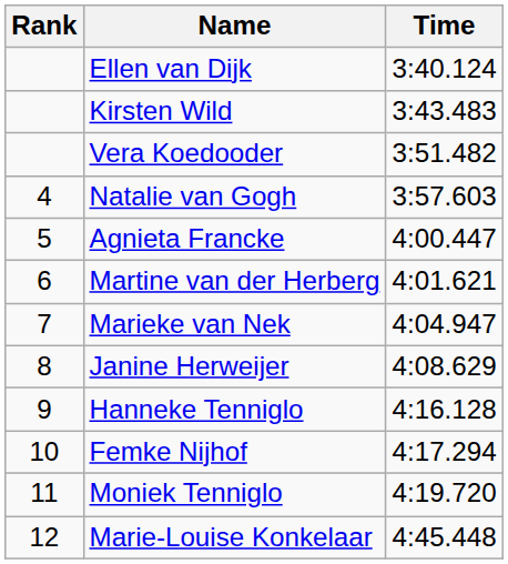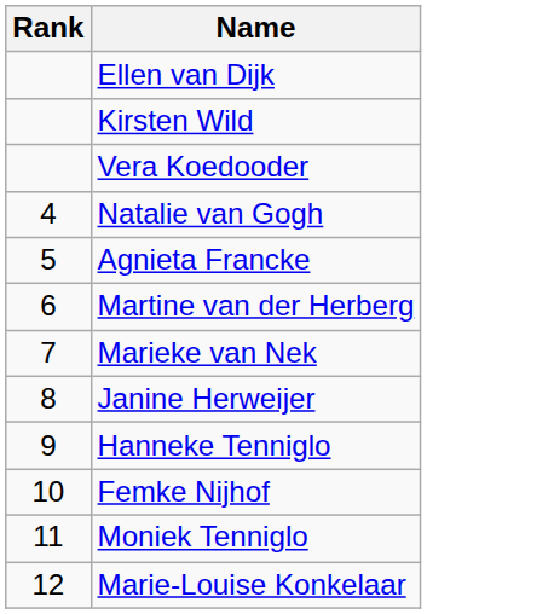 <table class="wikitable sortable" style="text-align:center">
 <tr>
 <th>Rank</th>
 <th>Name</th>
-<th>Time</th>
 </tr>
 <tr>
 <td></td>
 <td align=left><a href='#'>Ellen van Dijk</a></td>
-<td>3:40.124</td>
 </tr>
 <tr>
 <td></td>
 <td align=left><a href='#'>Kirsten Wild</a></td>
-<td>3:43.483</td>
 </tr>
 <tr>
 <td></td>
 <td align=left><a href='#'>Vera Koedooder</a></td>
-<td>3:51.482</td>
 </tr>
 <tr>
 <td>4</td>
 <td align=left><a href='#'>Natalie van Gogh</a></td>
-<td>3:57.603</td>
 </tr>
 <tr>
 <td>5</td>
 <td align=left><a href='#'>Agnieta Francke</a></td>
-<td>4:00.447</td>
 </tr>
 <tr>
 <td>6</td>
 <td align=left><a href='#'>Martine van der Herberg</a></td>
-<td>4:01.621</td>
 </tr>
 <tr>
 <td>7</td>
 <td align=left><a href='#'>Marieke van Nek</a></td>
-<td>4:04.947</td>
 </tr>
 <tr>
 <td>8</td>
 <td align=left><a href='#'>Janine Herweijer</a></td>
-<td>4:08.629</td>
 </tr>
 <tr>
 <td>9</td>
 <td align=left><a href='#'>Hanneke Tenniglo</a></td>
-<td>4:16.128</td>
 </tr>
 <tr>
 <td>10</td>
 <td align=left><a href='#'>Femke Nijhof</a></td>
-<td>4:17.294</td>
 </tr>
 <tr>
 <td>11</td>
 <td align=left><a href='#'>Moniek Tenniglo</a></td>
-<td>4:19.720</td>
 </tr>
 <tr>
 <td>12</td>
 <td align=left><a href='#'>Marie-Louise Konkelaar</a></td>
-<td>4:45.448</td>
 </tr>
 </table>
